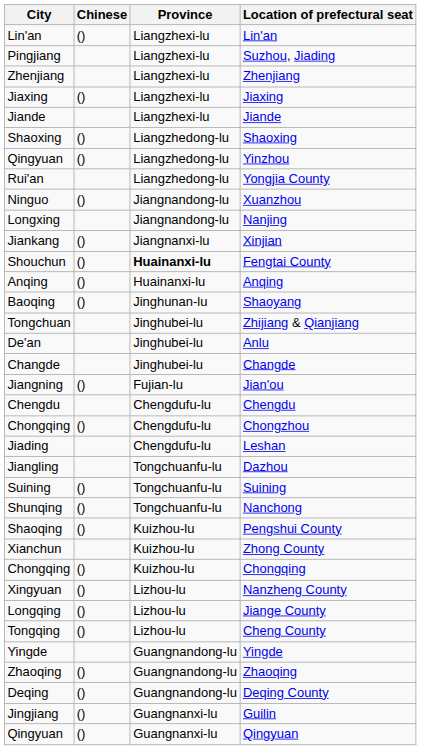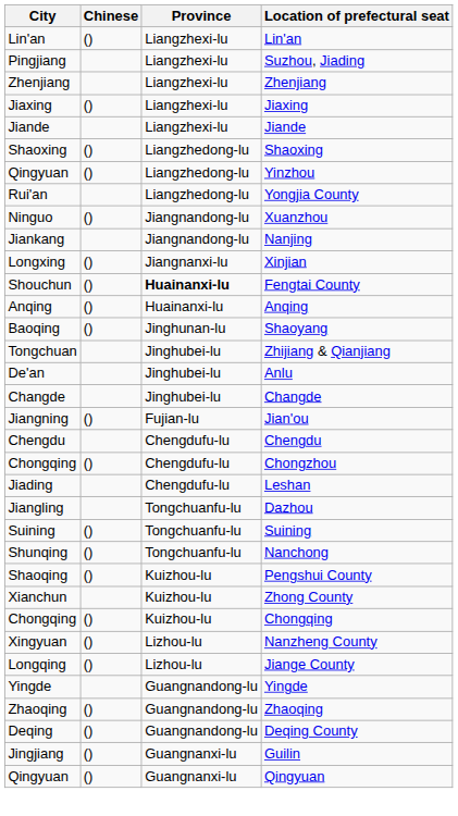 <table class="wikitable sortable">
 <tr>
 <th>City</th>
 <th>Chinese</th>
 <th>Province</th>
 <th>Location of prefectural seat</th>
 </tr>
 <tr>
 <td>Lin'an</td>
 <td> ()</td>
 <td>Liangzhexi-lu</td>
 <td><a href='#'>Lin'an</a></td>
 </tr>
 <tr>
 <td>Pingjiang</td>
 <td></td>
 <td>Liangzhexi-lu</td>
 <td><a href='#'>Suzhou</a>, <a href='#'>Jiading</a></td>
 </tr>
 <tr>
 <td>Zhenjiang</td>
 <td></td>
 <td>Liangzhexi-lu</td>
 <td><a href='#'>Zhenjiang</a></td>
 </tr>
 <tr>
 <td>Jiaxing</td>
 <td> ()</td>
 <td>Liangzhexi-lu</td>
 <td><a href='#'>Jiaxing</a></td>
 </tr>
 <tr>
 <td>Jiande</td>
 <td></td>
 <td>Liangzhexi-lu</td>
 <td><a href='#'>Jiande</a></td>
 </tr>
 <tr>
 <td>Shaoxing</td>
 <td> ()</td>
 <td>Liangzhedong-lu</td>
 <td><a href='#'>Shaoxing</a></td>
 </tr>
 <tr>
 <td>Qingyuan</td>
 <td> ()</td>
 <td>Liangzhedong-lu</td>
 <td><a href='#'>Yinzhou</a></td>
 </tr>
 <tr>
 <td>Rui'an</td>
 <td></td>
 <td>Liangzhedong-lu</td>
 <td><a href='#'>Yongjia County</a></td>
 </tr>
 <tr>
 <td>Ninguo</td>
 <td> ()</td>
 <td>Jiangnandong-lu</td>
 <td><a href='#'>Xuanzhou</a></td>
 </tr>
 <tr>
-<td>Longxing</td>
+<td>Jiankang</td>
 <td></td>
 <td>Jiangnandong-lu</td>
 <td><a href='#'>Nanjing</a></td>
 </tr>
 <tr>
-<td>Jiankang</td>
+<td>Longxing</td>
 <td> ()</td>
 <td>Jiangnanxi-lu</td>
 <td><a href='#'>Xinjian</a></td>
 </tr>
 <tr>
 <td>Shouchun</td>
 <td> ()</td>
 <td><strong>Huainanxi-lu</strong></td>
 <td><a href='#'>Fengtai County</a></td>
 </tr>
 <tr>
 <td>Anqing</td>
 <td> ()</td>
 <td>Huainanxi-lu</td>
 <td><a href='#'>Anqing</a></td>
 </tr>
 <tr>
 <td>Baoqing</td>
 <td> ()</td>
 <td>Jinghunan-lu</td>
 <td><a href='#'>Shaoyang</a></td>
 </tr>
 <tr>
 <td>Tongchuan</td>
 <td></td>
 <td>Jinghubei-lu</td>
 <td><a href='#'>Zhijiang</a> & <a href='#'>Qianjiang</a></td>
 </tr>
 <tr>
 <td>De'an</td>
 <td></td>
 <td>Jinghubei-lu</td>
 <td><a href='#'>Anlu</a></td>
 </tr>
 <tr>
 <td>Changde</td>
 <td></td>
 <td>Jinghubei-lu</td>
 <td><a href='#'>Changde</a></td>
 </tr>
 <tr>
 <td>Jiangning</td>
 <td> ()</td>
 <td>Fujian-lu</td>
 <td><a href='#'>Jian'ou</a></td>
 </tr>
 <tr>
 <td>Chengdu</td>
 <td></td>
 <td>Chengdufu-lu</td>
 <td><a href='#'>Chengdu</a></td>
 </tr>
 <tr>
 <td>Chongqing</td>
 <td> ()</td>
 <td>Chengdufu-lu</td>
 <td><a href='#'>Chongzhou</a></td>
 </tr>
 <tr>
 <td>Jiading</td>
 <td></td>
 <td>Chengdufu-lu</td>
 <td><a href='#'>Leshan</a></td>
 </tr>
 <tr>
 <td>Jiangling</td>
 <td></td>
 <td>Tongchuanfu-lu</td>
 <td><a href='#'>Dazhou</a></td>
 </tr>
 <tr>
 <td>Suining</td>
 <td> ()</td>
 <td>Tongchuanfu-lu</td>
 <td><a href='#'>Suining</a></td>
 </tr>
 <tr>
 <td>Shunqing</td>
 <td> ()</td>
 <td>Tongchuanfu-lu</td>
 <td><a href='#'>Nanchong</a></td>
 </tr>
 <tr>
 <td>Shaoqing</td>
 <td> ()</td>
 <td>Kuizhou-lu</td>
 <td><a href='#'>Pengshui County</a></td>
 </tr>
 <tr>
 <td>Xianchun</td>
 <td></td>
 <td>Kuizhou-lu</td>
 <td><a href='#'>Zhong County</a></td>
 </tr>
 <tr>
 <td>Chongqing</td>
 <td> ()</td>
 <td>Kuizhou-lu</td>
 <td><a href='#'>Chongqing</a></td>
 </tr>
 <tr>
 <td>Xingyuan</td>
 <td> ()</td>
 <td>Lizhou-lu</td>
 <td><a href='#'>Nanzheng County</a></td>
 </tr>
 <tr>
 <td>Longqing</td>
 <td> ()</td>
 <td>Lizhou-lu</td>
 <td><a href='#'>Jiange County</a></td>
 </tr>
 <tr>
-<td>Tongqing</td>
-<td> ()</td>
-<td>Lizhou-lu</td>
-<td><a href='#'>Cheng County</a></td>
-</tr>
-<tr>
 <td>Yingde</td>
 <td></td>
 <td>Guangnandong-lu</td>
 <td><a href='#'>Yingde</a></td>
 </tr>
 <tr>
 <td>Zhaoqing</td>
 <td> ()</td>
 <td>Guangnandong-lu</td>
 <td><a href='#'>Zhaoqing</a></td>
 </tr>
 <tr>
 <td>Deqing</td>
 <td> ()</td>
 <td>Guangnandong-lu</td>
 <td><a href='#'>Deqing County</a></td>
 </tr>
 <tr>
 <td>Jingjiang</td>
 <td> ()</td>
 <td>Guangnanxi-lu</td>
 <td><a href='#'>Guilin</a></td>
 </tr>
 <tr>
 <td>Qingyuan</td>
 <td> ()</td>
 <td>Guangnanxi-lu</td>
 <td><a href='#'>Qingyuan</a></td>
 </tr>
 </table>
